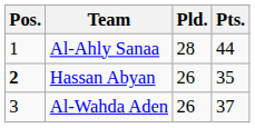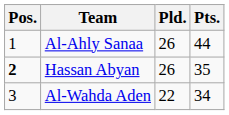 <table class="wikitable">
 <tr>
 <th>Pos.</th>
 <th>Team</th>
 <th>Pld.</th>
 <th>Pts.</th>
 </tr>
 <tr>
 <td>1</td>
 <td><a href='#'>Al-Ahly Sanaa</a></td>
-<td>28</td>
+<td>26</td>
 <td>44</td>
 </tr>
 <tr>
 <td><strong>2</strong></td>
 <td><a href='#'>Hassan Abyan</a></td>
 <td>26</td>
 <td>35</td>
 </tr>
 <tr>
 <td>3</td>
 <td><a href='#'>Al-Wahda Aden</a></td>
-<td>26</td>
-<td>37</td>
+<td>22</td>
+<td>34</td>
 </tr>
 </table>
